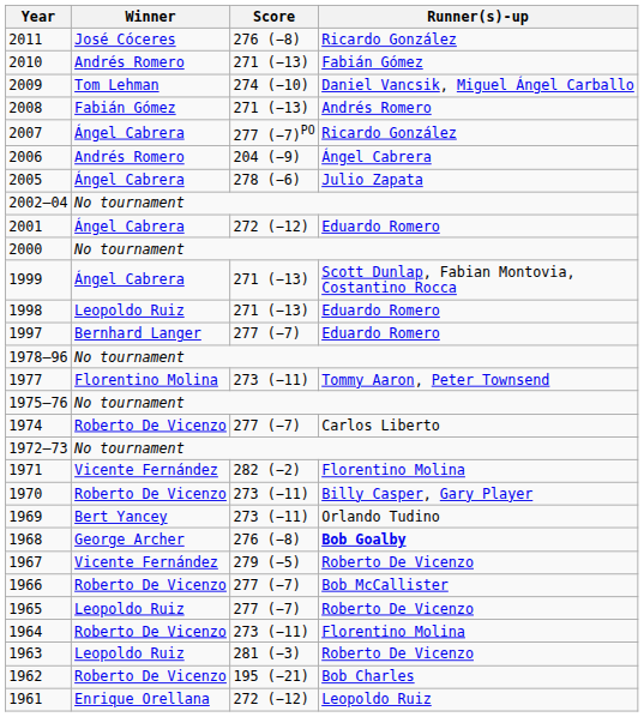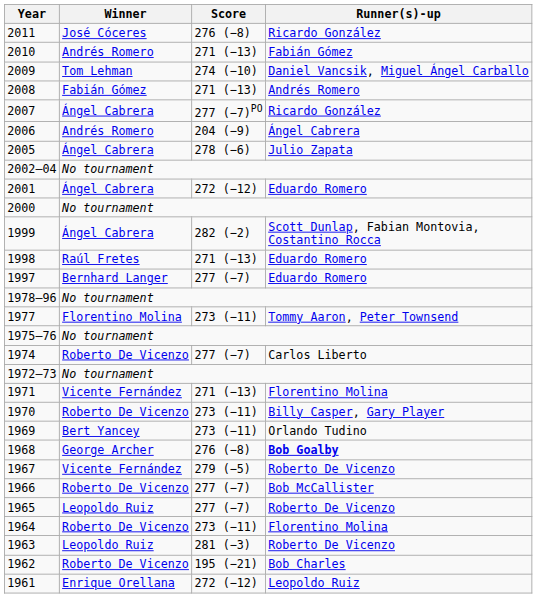 <table class=wikitable>
 <tr>
 <th>Year</th>
 <th>Winner</th>
 <th>Score</th>
 <th>Runner(s)-up</th>
 </tr>
 <tr>
 <td>2011</td>
 <td> <a href='#'>José Cóceres</a></td>
 <td>276 (−8)</td>
 <td> <a href='#'>Ricardo González</a></td>
 </tr>
 <tr>
 <td>2010</td>
 <td> <a href='#'>Andrés Romero</a></td>
 <td>271 (−13)</td>
 <td> <a href='#'>Fabián Gómez</a></td>
 </tr>
 <tr>
 <td>2009</td>
 <td> <a href='#'>Tom Lehman</a></td>
 <td>274 (−10)</td>
 <td> <a href='#'>Daniel Vancsik</a>,  <a href='#'>Miguel Ángel Carballo</a></td>
 </tr>
 <tr>
 <td>2008</td>
 <td> <a href='#'>Fabián Gómez</a></td>
 <td>271 (−13)</td>
 <td> <a href='#'>Andrés Romero</a></td>
 </tr>
 <tr>
 <td>2007</td>
 <td> <a href='#'>Ángel Cabrera</a></td>
 <td>277 (−7)<sup>PO</sup></td>
 <td> <a href='#'>Ricardo González</a></td>
 </tr>
 <tr>
 <td>2006</td>
 <td> <a href='#'>Andrés Romero</a></td>
 <td>204 (−9)</td>
 <td> <a href='#'>Ángel Cabrera</a></td>
 </tr>
 <tr>
 <td>2005</td>
 <td> <a href='#'>Ángel Cabrera</a></td>
 <td>278 (−6)</td>
 <td> <a href='#'>Julio Zapata</a></td>
 </tr>
 <tr>
 <td>2002–04</td>
 <td colspan="3"><em>No tournament</em></td>
 </tr>
 <tr>
 <td>2001</td>
 <td> <a href='#'>Ángel Cabrera</a></td>
 <td>272 (−12)</td>
 <td> <a href='#'>Eduardo Romero</a></td>
 </tr>
 <tr>
 <td>2000</td>
 <td colspan="3"><em>No tournament</em></td>
 </tr>
 <tr>
 <td>1999</td>
 <td> <a href='#'>Ángel Cabrera</a></td>
-<td>271 (−13)</td>
+<td>282 (−2)</td>
 <td> <a href='#'>Scott Dunlap</a>,  Fabian Montovia,<br> <a href='#'>Costantino Rocca</a></td>
 </tr>
 <tr>
 <td>1998</td>
-<td> <a href='#'>Leopoldo Ruiz</a></td>
+<td> <a href='#'>Raúl Fretes</a></td>
 <td>271 (−13)</td>
 <td> <a href='#'>Eduardo Romero</a></td>
 </tr>
 <tr>
 <td>1997</td>
 <td> <a href='#'>Bernhard Langer</a></td>
 <td>277 (−7)</td>
 <td> <a href='#'>Eduardo Romero</a></td>
 </tr>
 <tr>
 <td>1978–96</td>
 <td colspan="3"><em>No tournament</em></td>
 </tr>
 <tr>
 <td>1977</td>
 <td> <a href='#'>Florentino Molina</a></td>
 <td>273 (−11)</td>
 <td> <a href='#'>Tommy Aaron</a>,  <a href='#'>Peter Townsend</a></td>
 </tr>
 <tr>
 <td>1975–76</td>
 <td colspan="3"><em>No tournament</em></td>
 </tr>
 <tr>
 <td>1974</td>
 <td> <a href='#'>Roberto De Vicenzo</a></td>
 <td>277 (−7)</td>
 <td> Carlos Liberto</td>
 </tr>
 <tr>
 <td>1972–73</td>
 <td colspan="3"><em>No tournament</em></td>
 </tr>
 <tr>
 <td>1971</td>
 <td> <a href='#'>Vicente Fernández</a></td>
-<td>282 (−2)</td>
+<td>271 (−13)</td>
 <td> <a href='#'>Florentino Molina</a></td>
 </tr>
 <tr>
 <td>1970</td>
 <td> <a href='#'>Roberto De Vicenzo</a></td>
 <td>273 (−11)</td>
 <td> <a href='#'>Billy Casper</a>,  <a href='#'>Gary Player</a></td>
 </tr>
 <tr>
 <td>1969</td>
 <td> <a href='#'>Bert Yancey</a></td>
 <td>273 (−11)</td>
 <td> Orlando Tudino</td>
 </tr>
 <tr>
 <td>1968</td>
 <td> <a href='#'>George Archer</a></td>
 <td>276 (−8)</td>
 <td><strong> <a href='#'>Bob Goalby</a></strong></td>
 </tr>
 <tr>
 <td>1967</td>
 <td> <a href='#'>Vicente Fernández</a></td>
 <td>279 (−5)</td>
 <td> <a href='#'>Roberto De Vicenzo</a></td>
 </tr>
 <tr>
 <td>1966</td>
 <td> <a href='#'>Roberto De Vicenzo</a></td>
 <td>277 (−7)</td>
 <td> <a href='#'>Bob McCallister</a></td>
 </tr>
 <tr>
 <td>1965</td>
 <td> <a href='#'>Leopoldo Ruiz</a></td>
 <td>277 (−7)</td>
 <td> <a href='#'>Roberto De Vicenzo</a></td>
 </tr>
 <tr>
 <td>1964</td>
 <td> <a href='#'>Roberto De Vicenzo</a></td>
 <td>273 (−11)</td>
 <td> <a href='#'>Florentino Molina</a></td>
 </tr>
 <tr>
 <td>1963</td>
 <td> <a href='#'>Leopoldo Ruiz</a></td>
 <td>281 (−3)</td>
 <td> <a href='#'>Roberto De Vicenzo</a></td>
 </tr>
 <tr>
 <td>1962</td>
 <td> <a href='#'>Roberto De Vicenzo</a></td>
 <td>195 (−21)</td>
 <td> <a href='#'>Bob Charles</a></td>
 </tr>
 <tr>
 <td>1961</td>
 <td> <a href='#'>Enrique Orellana</a></td>
 <td>272 (−12)</td>
 <td> <a href='#'>Leopoldo Ruiz</a></td>
 </tr>
 </table>
